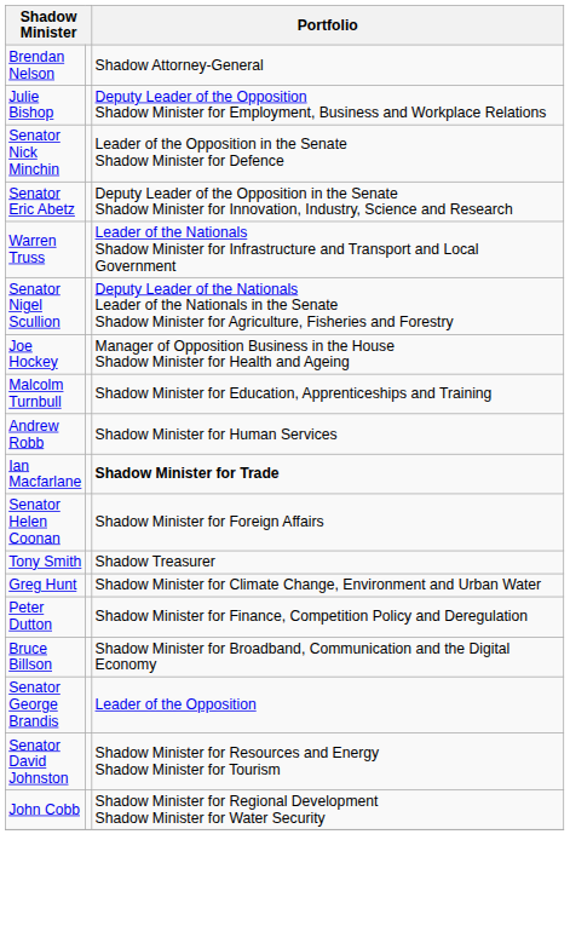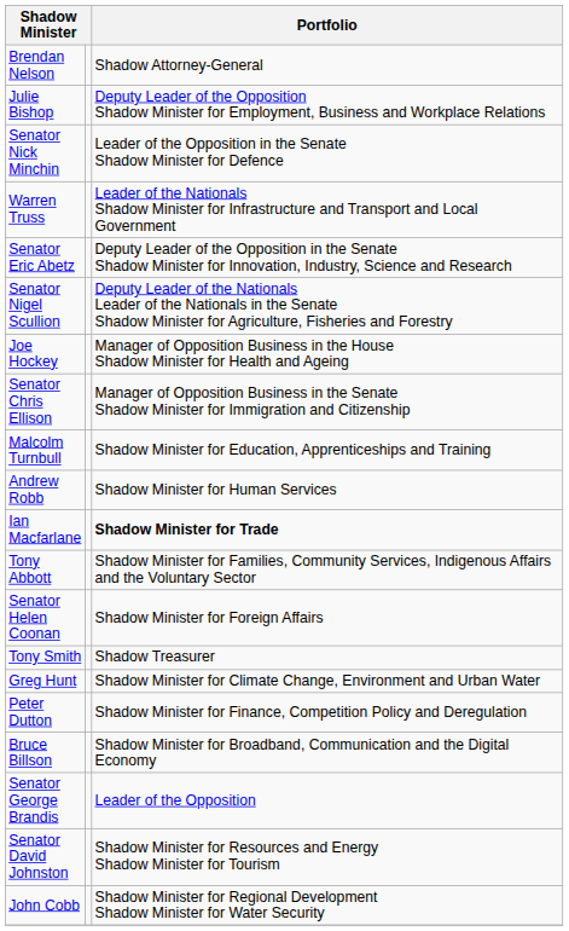 <table class="wikitable">
 <tr>
 <th width=80 colspan="2">Shadow Minister</th>
 <th width=700>Portfolio</th>
 </tr>
 <tr>
 <td><a href='#'>Brendan Nelson</a> </td>
 <td></td>
 <td>Shadow Attorney-General</td>
 </tr>
 <tr>
 <td><a href='#'>Julie Bishop</a> </td>
 <td></td>
 <td><a href='#'>Deputy Leader of the Opposition</a><br>Shadow Minister for Employment, Business and Workplace Relations</td>
 </tr>
 <tr>
 <td><a href='#'>Senator</a> <a href='#'>Nick Minchin</a></td>
 <td></td>
 <td>Leader of the Opposition in the Senate<br>Shadow Minister for Defence</td>
 </tr>
 <tr>
+<td><a href='#'>Warren Truss</a> </td>
+<td></td>
+<td><a href='#'>Leader of the Nationals</a><br>Shadow Minister for Infrastructure and Transport and Local Government</td>
+</tr>
+<tr>
 <td><a href='#'>Senator</a> <a href='#'>Eric Abetz</a></td>
 <td></td>
 <td>Deputy Leader of the Opposition in the Senate<br>Shadow Minister for Innovation, Industry, Science and Research</td>
-</tr>
-<tr>
-<td><a href='#'>Warren Truss</a> </td>
-<td></td>
-<td><a href='#'>Leader of the Nationals</a><br>Shadow Minister for Infrastructure and Transport and Local Government</td>
 </tr>
 <tr>
 <td><a href='#'>Senator</a> <a href='#'>Nigel Scullion</a></td>
 <td></td>
 <td><a href='#'>Deputy Leader of the Nationals</a><br>Leader of the Nationals in the Senate<br>Shadow Minister for Agriculture, Fisheries and Forestry</td>
 </tr>
 <tr>
 <td><a href='#'>Joe Hockey</a> </td>
 <td></td>
 <td>Manager of Opposition Business in the House<br>Shadow Minister for Health and Ageing</td>
+</tr>
+<tr>
+<td><a href='#'>Senator</a> <a href='#'>Chris Ellison</a></td>
+<td></td>
+<td>Manager of Opposition Business in the Senate<br>Shadow Minister for Immigration and Citizenship</td>
 </tr>
 <tr>
 <td><a href='#'>Malcolm Turnbull</a> </td>
 <td></td>
 <td>Shadow Minister for Education, Apprenticeships and Training</td>
 </tr>
 <tr>
 <td><a href='#'>Andrew Robb</a> </td>
 <td></td>
 <td>Shadow Minister for Human Services</td>
 </tr>
 <tr>
 <td><a href='#'>Ian Macfarlane</a> </td>
 <td></td>
 <td><strong>Shadow Minister for Trade</strong></td>
+</tr>
+<tr>
+<td><a href='#'>Tony Abbott</a> </td>
+<td></td>
+<td>Shadow Minister for Families, Community Services, Indigenous Affairs and the Voluntary Sector</td>
 </tr>
 <tr>
 <td><a href='#'>Senator</a> <a href='#'>Helen Coonan</a></td>
 <td></td>
 <td>Shadow Minister for Foreign Affairs</td>
 </tr>
 <tr>
 <td><a href='#'>Tony Smith</a> </td>
 <td></td>
 <td>Shadow Treasurer</td>
 </tr>
 <tr>
 <td><a href='#'>Greg Hunt</a> </td>
 <td></td>
 <td>Shadow Minister for Climate Change, Environment and Urban Water</td>
 </tr>
 <tr>
 <td><a href='#'>Peter Dutton</a> </td>
 <td></td>
 <td>Shadow Minister for Finance, Competition Policy and Deregulation</td>
 </tr>
 <tr>
 <td><a href='#'>Bruce Billson</a> </td>
 <td></td>
 <td>Shadow Minister for Broadband, Communication and the Digital Economy</td>
 </tr>
 <tr>
 <td><a href='#'>Senator</a> <a href='#'>George Brandis</a></td>
 <td></td>
 <td><a href='#'>Leader of the Opposition</a></td>
 </tr>
 <tr>
 <td><a href='#'>Senator</a> <a href='#'>David Johnston</a></td>
 <td></td>
 <td>Shadow Minister for Resources and Energy<br>Shadow Minister for Tourism</td>
 </tr>
 <tr>
 <td><a href='#'>John Cobb</a> </td>
 <td></td>
 <td>Shadow Minister for Regional Development<br>Shadow Minister for Water Security</td>
 </tr>
 <tr>
 </tr>
 </table>
